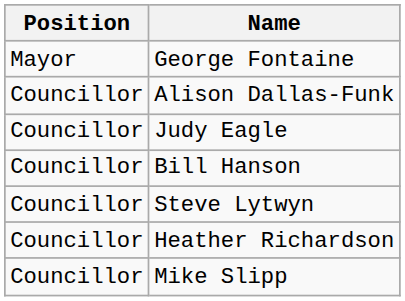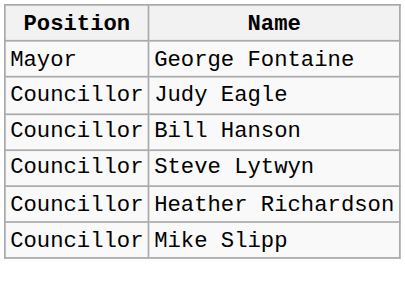 <table class="wikitable">
 <tr>
 <th>Position</th>
 <th>Name</th>
 </tr>
 <tr>
 <td>Mayor</td>
 <td>George Fontaine</td>
-</tr>
-<tr>
-<td>Councillor</td>
-<td>Alison Dallas-Funk</td>
 </tr>
 <tr>
 <td>Councillor</td>
 <td>Judy Eagle</td>
 </tr>
 <tr>
 <td>Councillor</td>
 <td>Bill Hanson</td>
 </tr>
 <tr>
 <td>Councillor</td>
 <td>Steve Lytwyn</td>
 </tr>
 <tr>
 <td>Councillor</td>
 <td>Heather Richardson</td>
 </tr>
 <tr>
 <td>Councillor</td>
 <td>Mike Slipp</td>
 </tr>
 </table>
